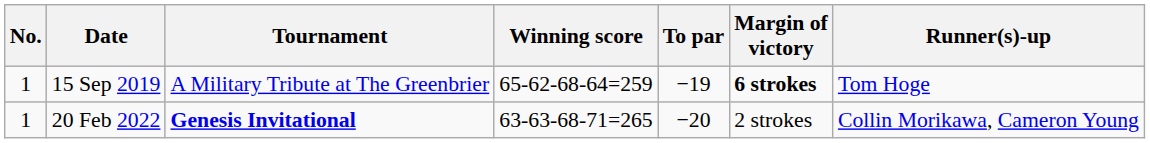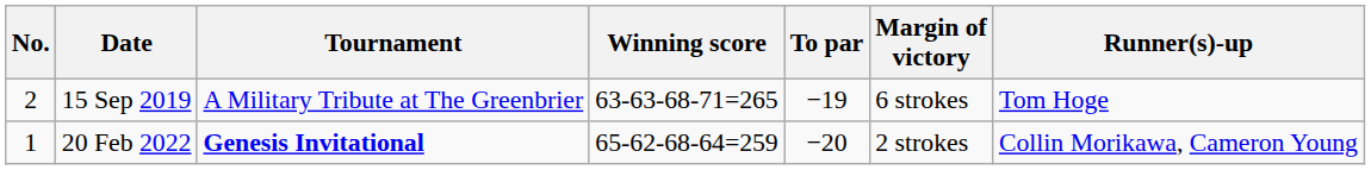 <table class="wikitable" style="font-size:95%;">
 <tr>
 <th>No.</th>
 <th>Date</th>
 <th>Tournament</th>
 <th>Winning score</th>
 <th>To par</th>
 <th>Margin of<br>victory</th>
 <th>Runner(s)-up</th>
 </tr>
 <tr>
-<td align=center>1</td>
+<td align=center>2</td>
 <td align=right>15 Sep <a href='#'>2019</a></td>
 <td><a href='#'>A Military Tribute at The Greenbrier</a></td>
-<td align=right>65-62-68-64=259</td>
+<td align=right>63-63-68-71=265</td>
 <td align=center>−19</td>
-<td><strong>6 strokes</strong></td>
+<td>6 strokes</td>
 <td> <a href='#'>Tom Hoge</a></td>
 </tr>
 <tr>
 <td align=center>1</td>
 <td align=right>20 Feb <a href='#'>2022</a></td>
 <td><strong><a href='#'>Genesis Invitational</a></strong></td>
-<td align=right>63-63-68-71=265</td>
+<td align=right>65-62-68-64=259</td>
 <td align=center>−20</td>
 <td>2 strokes</td>
 <td> <a href='#'>Collin Morikawa</a>,  <a href='#'>Cameron Young</a></td>
 </tr>
 </table>
